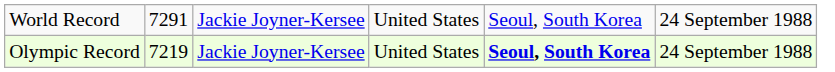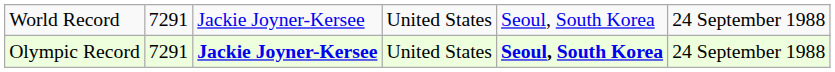 <table class="wikitable" style="text-align:left">
 <tr>
 <td align=left>World Record</td>
 <td align=left>7291</td>
 <td align=left><a href='#'>Jackie Joyner-Kersee</a></td>
 <td>United States</td>
 <td><a href='#'>Seoul</a>, <a href='#'>South Korea</a></td>
 <td>24 September 1988</td>
 </tr>
 <tr bgcolor = "eeffdd">
 <td>Olympic Record</td>
-<td align=left>7219</td>
-<td align=left><a href='#'>Jackie Joyner-Kersee</a></td>
+<td align=left>7291</td>
+<td align=left><strong><a href='#'>Jackie Joyner-Kersee</a></strong></td>
 <td>United States</td>
 <td><strong><a href='#'>Seoul</a>, <a href='#'>South Korea</a></strong></td>
 <td>24 September 1988</td>
 </tr>
 </table>
